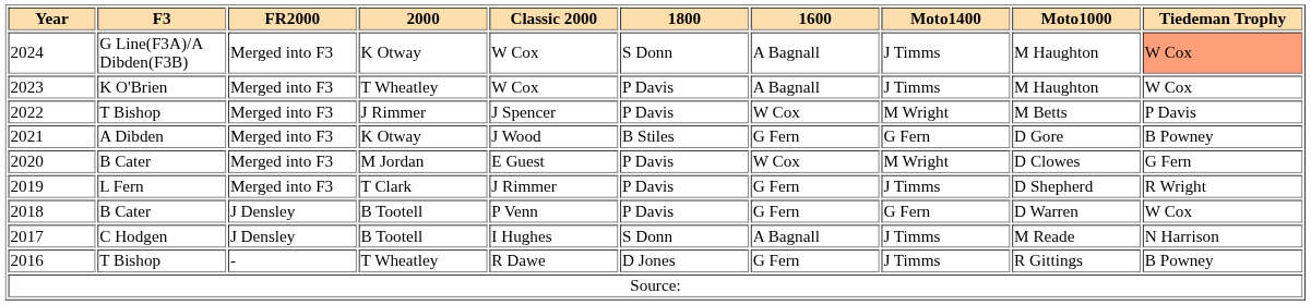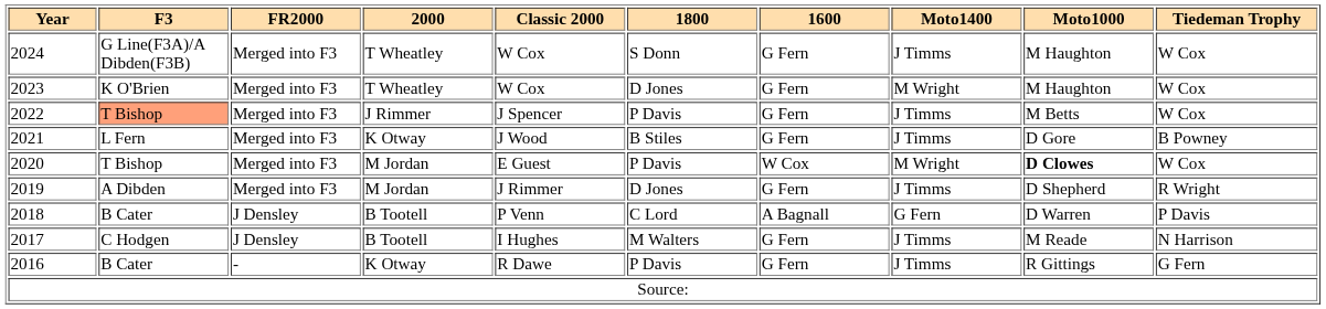 <table style="margin: 1em auto 1em auto" border="1">
 <tr>
 <td border="1" align="center" style="background:#ffdead;" width="80"><strong>Year</strong></td>
 <td border="1" align="center" style="background:#ffdead;" width="120"><strong>F3</strong></td>
 <td border="1" align="center" style="background:#ffdead;" width="120"><strong>FR2000</strong></td>
 <td border="1" align="center" style="background:#ffdead;" width="120"><strong>2000</strong></td>
 <td border="1" align="center" style="background:#ffdead;" width="120"><strong>Classic 2000</strong></td>
 <td border="1" align="center" style="background:#ffdead;" width="120"><strong>1800</strong></td>
 <td border="1" align="center" style="background:#ffdead;" width="120"><strong>1600</strong></td>
 <td border="1" align="center" style="background:#ffdead;" width="120"><strong>Moto1400</strong></td>
 <td border="1" align="center" style="background:#ffdead;" width="120"><strong>Moto1000</strong></td>
 <td border="1" align="center" style="background:#ffdead;" width="150"><strong>Tiedeman Trophy</strong></td>
 </tr>
 <tr>
 <td>2024</td>
 <td>G Line(F3A)/A Dibden(F3B)</td>
 <td>Merged into F3</td>
-<td>K Otway</td>
+<td>T Wheatley</td>
 <td>W Cox</td>
 <td>S Donn</td>
-<td>A Bagnall</td>
+<td>G Fern</td>
 <td>J Timms</td>
 <td>M Haughton</td>
-<td style="background: lightsalmon;">W Cox</td>
+<td>W Cox</td>
 </tr>
 <tr>
 <td>2023</td>
 <td>K O'Brien</td>
 <td>Merged into F3</td>
 <td>T Wheatley</td>
 <td>W Cox</td>
-<td>P Davis</td>
-<td>A Bagnall</td>
-<td>J Timms</td>
+<td>D Jones</td>
+<td>G Fern</td>
+<td>M Wright</td>
 <td>M Haughton</td>
 <td>W Cox</td>
 </tr>
 <tr>
 <td>2022</td>
-<td>T Bishop</td>
+<td style="background: lightsalmon;">T Bishop</td>
 <td>Merged into F3</td>
 <td>J Rimmer</td>
 <td>J Spencer</td>
 <td>P Davis</td>
+<td>G Fern</td>
+<td>J Timms</td>
+<td>M Betts</td>
 <td>W Cox</td>
-<td>M Wright</td>
-<td>M Betts</td>
-<td>P Davis</td>
 </tr>
 <tr>
 <td>2021</td>
-<td>A Dibden</td>
+<td>L Fern</td>
 <td>Merged into F3</td>
 <td>K Otway</td>
 <td>J Wood</td>
 <td>B Stiles</td>
 <td>G Fern</td>
-<td>G Fern</td>
+<td>J Timms</td>
 <td>D Gore</td>
 <td>B Powney</td>
 </tr>
 <tr>
 <td>2020</td>
-<td>B Cater</td>
+<td>T Bishop</td>
 <td>Merged into F3</td>
 <td>M Jordan</td>
 <td>E Guest</td>
 <td>P Davis</td>
 <td>W Cox</td>
 <td>M Wright</td>
-<td>D Clowes</td>
-<td>G Fern</td>
+<td><strong>D Clowes</strong></td>
+<td>W Cox</td>
 </tr>
 <tr>
 <td>2019</td>
-<td>L Fern</td>
+<td>A Dibden</td>
 <td>Merged into F3</td>
-<td>T Clark</td>
+<td>M Jordan</td>
 <td>J Rimmer</td>
-<td>P Davis</td>
+<td>D Jones</td>
 <td>G Fern</td>
 <td>J Timms</td>
 <td>D Shepherd</td>
 <td>R Wright</td>
 </tr>
 <tr |->
 <td>2018</td>
 <td>B Cater</td>
 <td>J Densley</td>
 <td>B Tootell</td>
 <td>P Venn</td>
-<td>P Davis</td>
-<td>G Fern</td>
+<td>C Lord</td>
+<td>A Bagnall</td>
 <td>G Fern</td>
 <td>D Warren</td>
-<td>W Cox</td>
+<td>P Davis</td>
 </tr>
 <tr>
 <td>2017</td>
 <td>C Hodgen</td>
 <td>J Densley</td>
 <td>B Tootell</td>
 <td>I Hughes</td>
-<td>S Donn</td>
-<td>A Bagnall</td>
+<td>M Walters</td>
+<td>G Fern</td>
 <td>J Timms</td>
 <td>M Reade</td>
 <td>N Harrison</td>
 </tr>
 <tr>
 <td>2016</td>
-<td>T Bishop</td>
+<td>B Cater</td>
 <td>-</td>
-<td>T Wheatley</td>
+<td>K Otway</td>
 <td>R Dawe</td>
-<td>D Jones</td>
+<td>P Davis</td>
 <td>G Fern</td>
 <td>J Timms</td>
 <td>R Gittings</td>
-<td>B Powney</td>
+<td>G Fern</td>
 </tr>
 <tr style="text-align: center;">
 <td colspan="10">Source:</td>
 </tr>
 </table>
